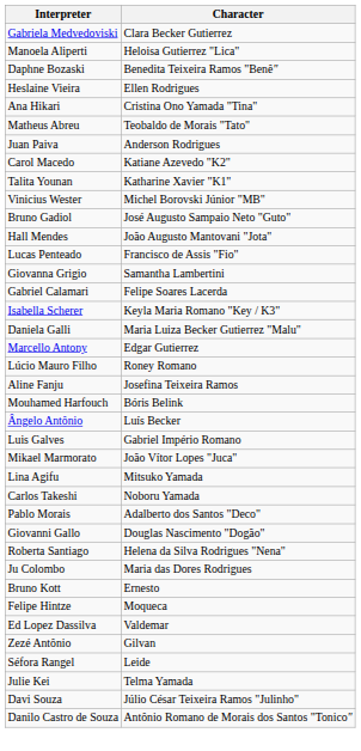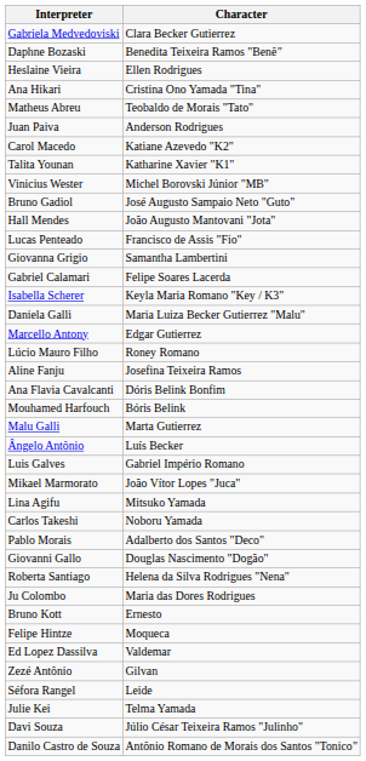 <table class="wikitable">
 <tr>
 <th>Interpreter</th>
 <th>Character</th>
 </tr>
 <tr>
 <td><a href='#'>Gabriela Medvedoviski</a></td>
 <td>Clara Becker Gutierrez</td>
-</tr>
-<tr>
-<td>Manoela Aliperti</td>
-<td>Heloisa Gutierrez "Lica"</td>
 </tr>
 <tr>
 <td>Daphne Bozaski</td>
 <td>Benedita Teixeira Ramos "Benê<em>"</em></td>
 </tr>
 <tr>
 <td>Heslaine Vieira</td>
 <td>Ellen Rodrigues</td>
 </tr>
 <tr>
 <td>Ana Hikari</td>
 <td>Cristina Ono Yamada "Tina"</td>
 </tr>
 <tr>
 <td>Matheus Abreu</td>
 <td>Teobaldo de Morais "Tato"</td>
 </tr>
 <tr>
 <td>Juan Paiva</td>
 <td>Anderson Rodrigues</td>
 </tr>
 <tr>
 <td>Carol Macedo</td>
 <td>Katiane Azevedo "K2"</td>
 </tr>
 <tr>
 <td>Talita Younan</td>
 <td>Katharine Xavier "K1"</td>
 </tr>
 <tr>
 <td>Vinicius Wester</td>
 <td>Michel Borovski Júnior "MB"</td>
 </tr>
 <tr>
 <td>Bruno Gadiol</td>
 <td>José Augusto Sampaio Neto "Guto"</td>
 </tr>
 <tr>
 <td>Hall Mendes</td>
 <td>João Augusto Mantovani "Jota"</td>
 </tr>
 <tr>
 <td>Lucas Penteado</td>
 <td>Francisco de Assis "Fio"</td>
 </tr>
 <tr>
 <td>Giovanna Grigio</td>
 <td>Samantha Lambertini</td>
 </tr>
 <tr>
 <td>Gabriel Calamari</td>
 <td>Felipe Soares Lacerda</td>
 </tr>
 <tr>
 <td><a href='#'>Isabella Scherer</a></td>
 <td>Keyla Maria Romano "Key / K3"</td>
 </tr>
 <tr>
 <td>Daniela Galli</td>
 <td>Maria Luiza Becker Gutierrez "Malu"</td>
 </tr>
 <tr>
 <td><a href='#'>Marcello Antony</a></td>
 <td>Edgar Gutierrez</td>
 </tr>
 <tr>
 <td>Lúcio Mauro Filho</td>
 <td>Roney Romano</td>
 </tr>
 <tr>
 <td>Aline Fanju</td>
 <td>Josefina Teixeira Ramos</td>
 </tr>
 <tr>
+<td>Ana Flavia Cavalcanti</td>
+<td>Dóris Belink Bonfim</td>
+</tr>
+<tr>
 <td>Mouhamed Harfouch</td>
 <td>Bóris Belink</td>
+</tr>
+<tr>
+<td><a href='#'>Malu Galli</a></td>
+<td>Marta Gutierrez</td>
 </tr>
 <tr>
 <td><a href='#'>Ângelo Antônio</a></td>
 <td>Luís Becker</td>
 </tr>
 <tr>
 <td>Luis Galves</td>
 <td>Gabriel Império Romano</td>
 </tr>
 <tr>
 <td>Mikael Marmorato</td>
 <td>João Vítor Lopes "Juca"</td>
 </tr>
 <tr>
 <td>Lina Agifu</td>
 <td>Mitsuko Yamada</td>
 </tr>
 <tr>
 <td>Carlos Takeshi</td>
 <td>Noboru Yamada</td>
 </tr>
 <tr>
 <td>Pablo Morais</td>
 <td>Adalberto dos Santos "Deco"</td>
 </tr>
 <tr>
 <td>Giovanni Gallo</td>
 <td>Douglas Nascimento "Dogão"</td>
 </tr>
 <tr>
 <td>Roberta Santiago</td>
 <td>Helena da Silva Rodrigues "Nena"</td>
 </tr>
 <tr>
 <td>Ju Colombo</td>
 <td>Maria das Dores Rodrigues</td>
 </tr>
 <tr>
 <td>Bruno Kott</td>
 <td>Ernesto</td>
 </tr>
 <tr>
 <td>Felipe Hintze</td>
 <td>Moqueca</td>
 </tr>
 <tr>
 <td>Ed Lopez Dassilva</td>
 <td>Valdemar</td>
 </tr>
 <tr>
 <td>Zezé Antônio</td>
 <td>Gilvan</td>
 </tr>
 <tr>
 <td>Séfora Rangel</td>
 <td>Leide</td>
 </tr>
 <tr>
 <td>Julie Kei</td>
 <td>Telma Yamada</td>
 </tr>
 <tr>
 <td>Davi Souza</td>
 <td>Júlio César Teixeira Ramos "Julinho"</td>
 </tr>
 <tr>
 <td>Danilo Castro de Souza</td>
 <td>Antônio Romano de Morais dos Santos "Tonico<em>"</em></td>
 </tr>
 </table>
